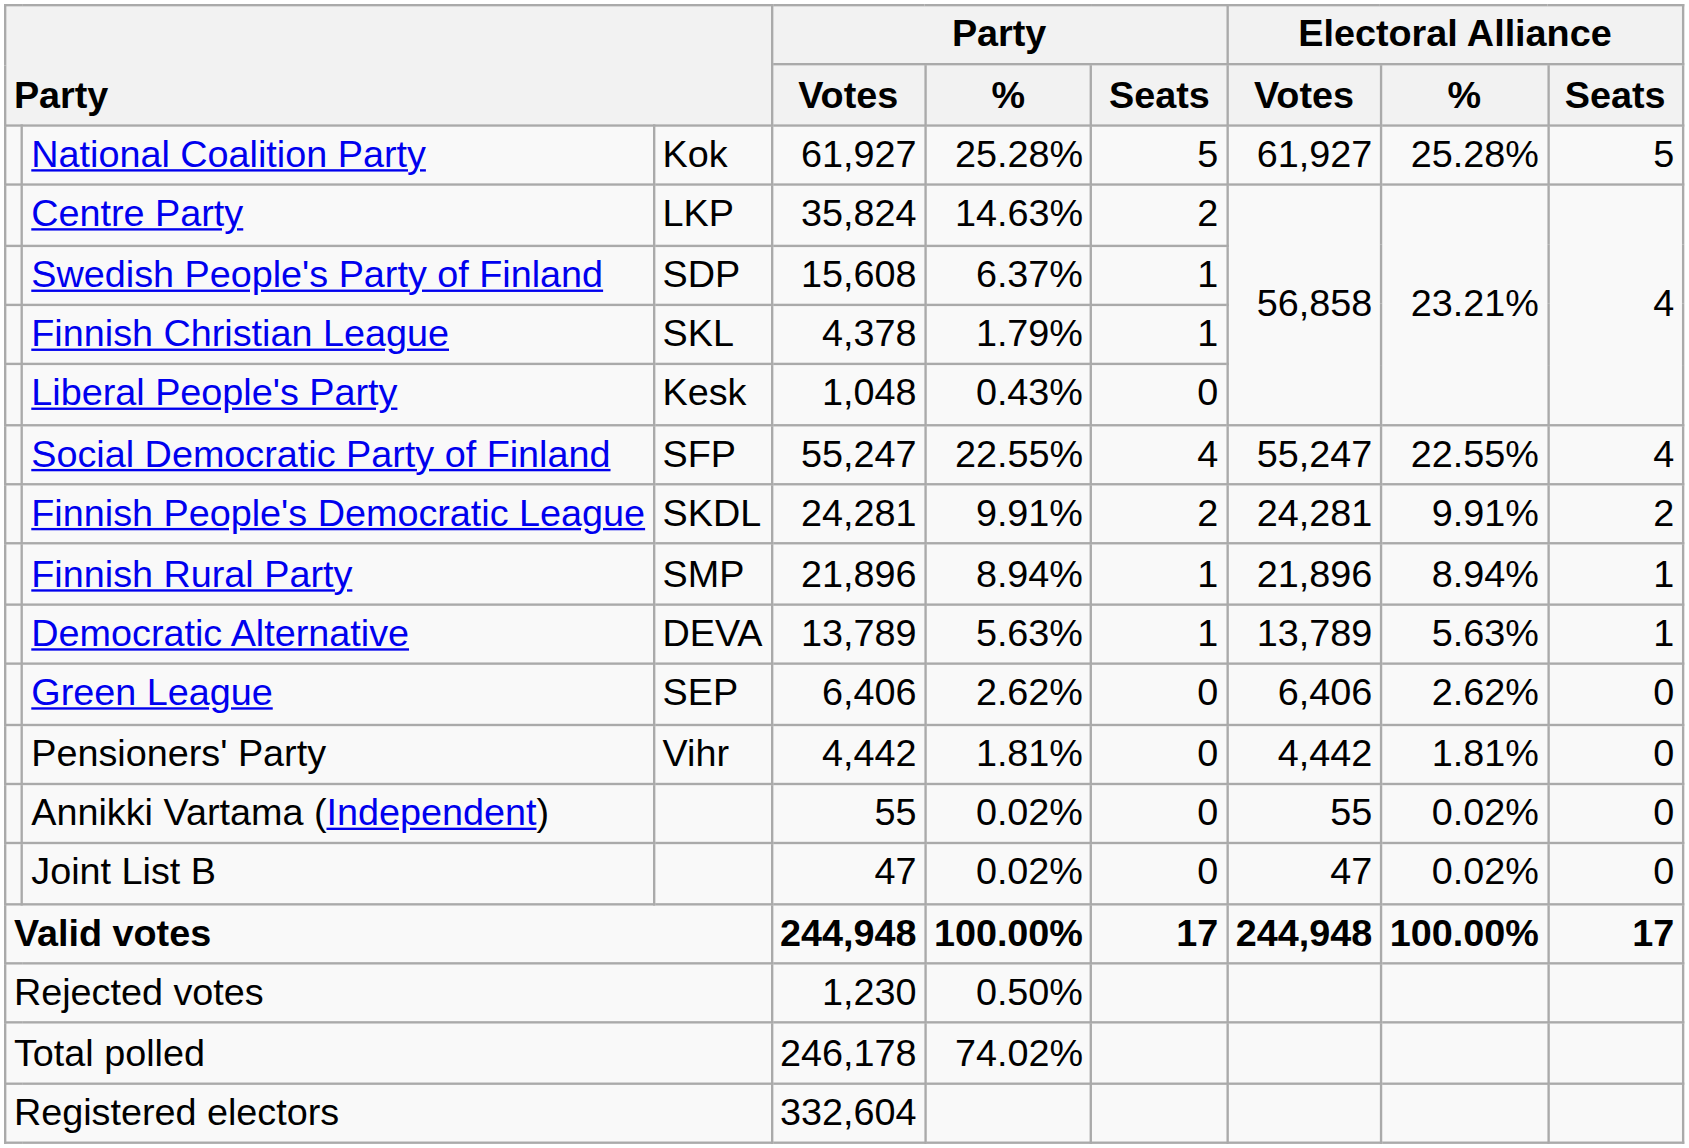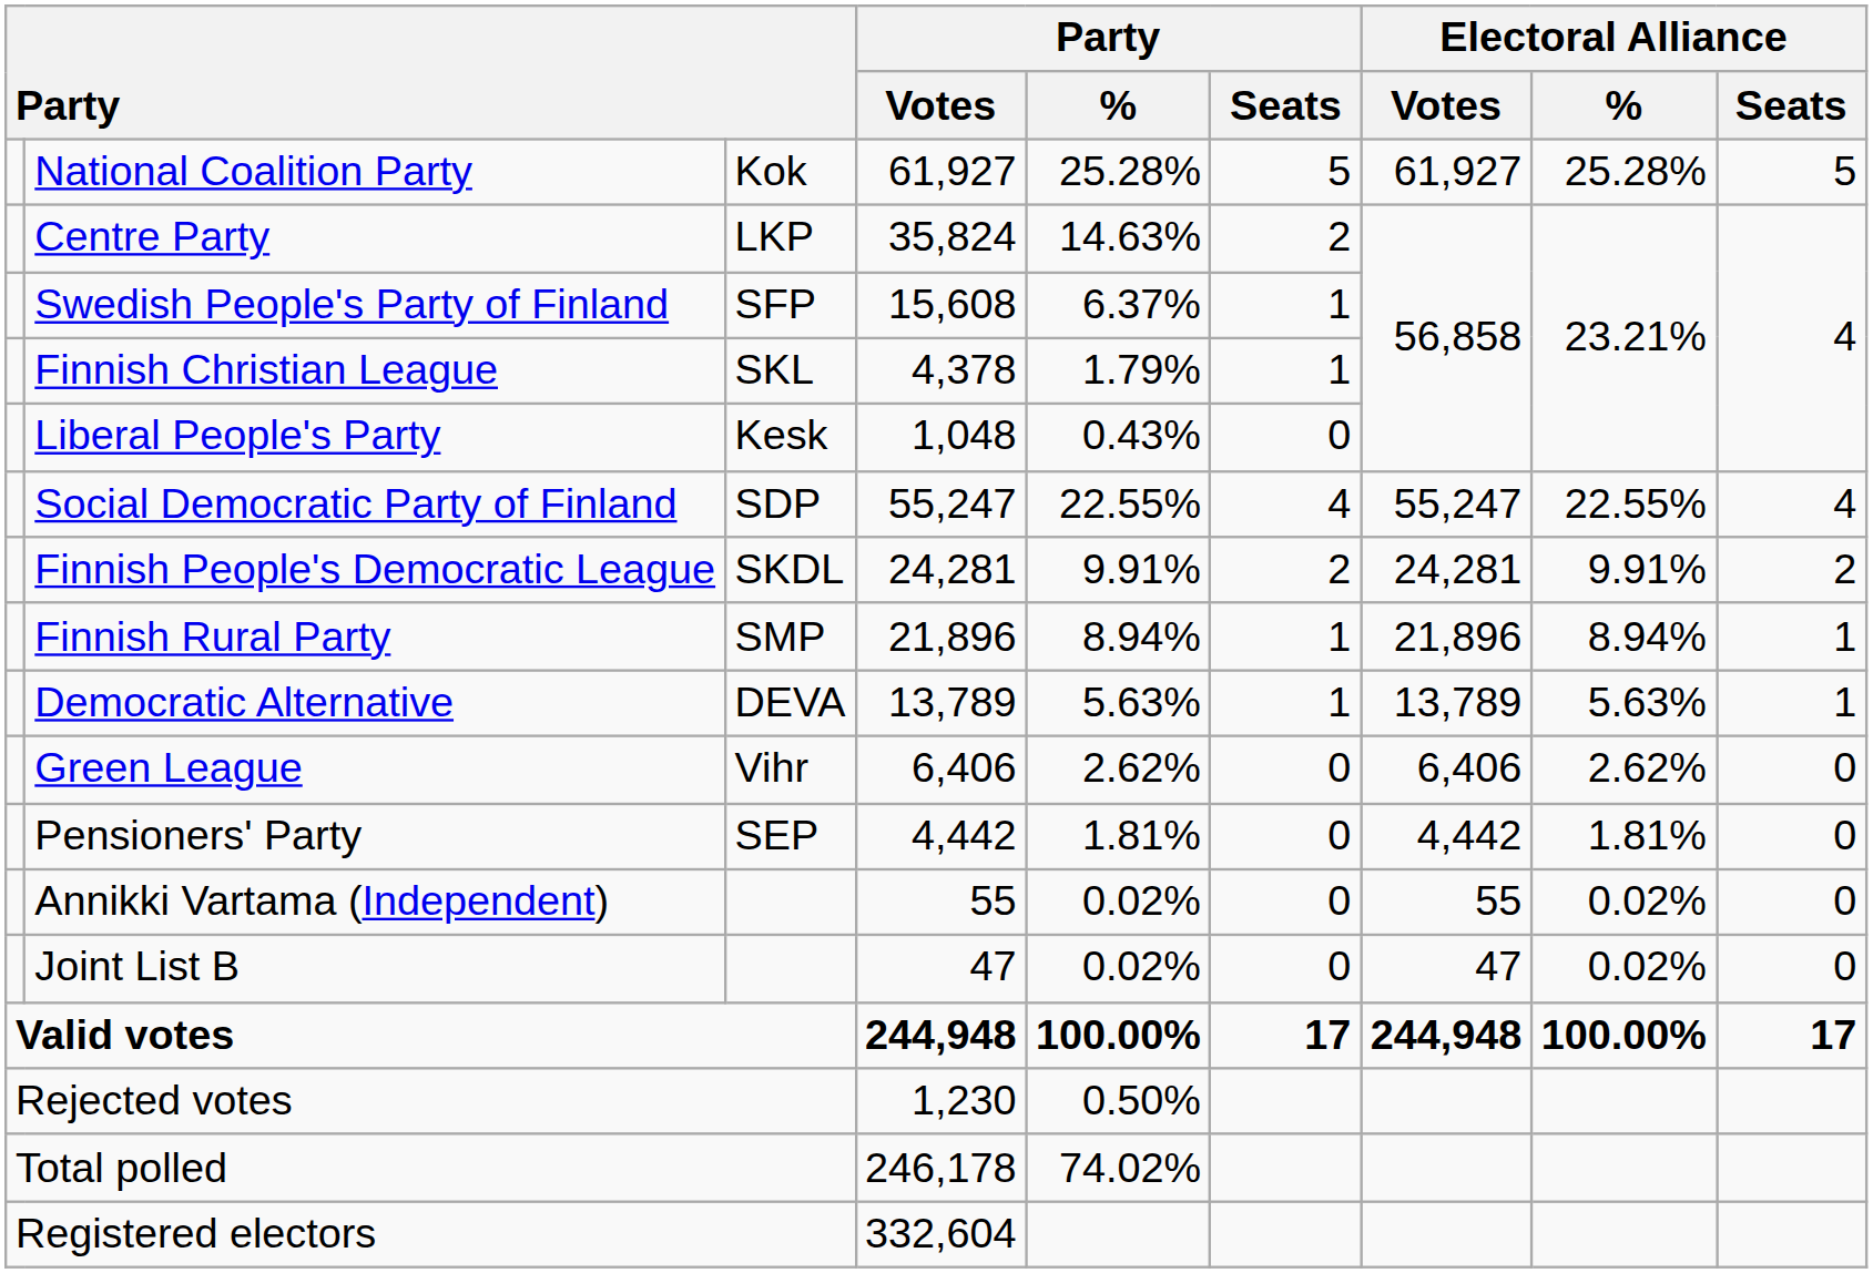 <table class="wikitable" border="1" style="text-align:right;">
 <tr>
 <th style="text-align:left;" valign=bottom rowspan=2 colspan=3>Party</th>
 <th colspan=3>Party</th>
 <th colspan=3>Electoral Alliance</th>
 </tr>
 <tr>
 <th align=center valign=bottom width="50">Votes</th>
 <th align=center valign=bottom width="50">%</th>
 <th align=center valign=bottom width="50">Seats</th>
 <th align=center valign=bottom width="50">Votes</th>
 <th align=center valign=bottom width="50">%</th>
 <th align=center valign=bottom width="50">Seats</th>
 </tr>
 <tr>
 <td></td>
 <td align=left><a href='#'>National Coalition Party</a></td>
 <td align=left>Kok</td>
 <td>61,927</td>
 <td>25.28%</td>
 <td>5</td>
 <td>61,927</td>
 <td>25.28%</td>
 <td>5</td>
 </tr>
 <tr>
 <td></td>
 <td align=left><a href='#'>Centre Party</a></td>
 <td align=left>LKP</td>
 <td>35,824</td>
 <td>14.63%</td>
 <td>2</td>
 <td rowspan=4>56,858</td>
 <td rowspan=4>23.21%</td>
 <td rowspan=4>4</td>
 </tr>
 <tr>
 <td></td>
 <td align=left><a href='#'>Swedish People's Party of Finland</a></td>
-<td align=left>SDP</td>
+<td align=left>SFP</td>
 <td>15,608</td>
 <td>6.37%</td>
 <td>1</td>
 </tr>
 <tr>
 <td></td>
 <td align=left><a href='#'>Finnish Christian League</a></td>
 <td align=left>SKL</td>
 <td>4,378</td>
 <td>1.79%</td>
 <td>1</td>
 </tr>
 <tr>
 <td></td>
 <td align=left><a href='#'>Liberal People's Party</a></td>
 <td align=left>Kesk</td>
 <td>1,048</td>
 <td>0.43%</td>
 <td>0</td>
 </tr>
 <tr>
 <td></td>
 <td align=left style="white-space: nowrap;"><a href='#'>Social Democratic Party of Finland</a></td>
-<td align=left>SFP</td>
+<td align=left>SDP</td>
 <td>55,247</td>
 <td>22.55%</td>
 <td>4</td>
 <td>55,247</td>
 <td>22.55%</td>
 <td>4</td>
 </tr>
 <tr>
 <td></td>
 <td align=left><a href='#'>Finnish People's Democratic League</a></td>
 <td align=left>SKDL</td>
 <td>24,281</td>
 <td>9.91%</td>
 <td>2</td>
 <td>24,281</td>
 <td>9.91%</td>
 <td>2</td>
 </tr>
 <tr>
 <td></td>
 <td align=left><a href='#'>Finnish Rural Party</a></td>
 <td align=left>SMP</td>
 <td>21,896</td>
 <td>8.94%</td>
 <td>1</td>
 <td>21,896</td>
 <td>8.94%</td>
 <td>1</td>
 </tr>
 <tr>
 <td></td>
 <td align=left><a href='#'>Democratic Alternative</a></td>
 <td align=left>DEVA</td>
 <td>13,789</td>
 <td>5.63%</td>
 <td>1</td>
 <td>13,789</td>
 <td>5.63%</td>
 <td>1</td>
 </tr>
 <tr>
 <td></td>
 <td align=left><a href='#'>Green League</a></td>
-<td align=left>SEP</td>
+<td align=left>Vihr</td>
 <td>6,406</td>
 <td>2.62%</td>
 <td>0</td>
 <td>6,406</td>
 <td>2.62%</td>
 <td>0</td>
 </tr>
 <tr>
 <td></td>
 <td align=left>Pensioners' Party</td>
-<td align=left>Vihr</td>
+<td align=left>SEP</td>
 <td>4,442</td>
 <td>1.81%</td>
 <td>0</td>
 <td>4,442</td>
 <td>1.81%</td>
 <td>0</td>
 </tr>
 <tr>
 <td></td>
 <td align=left>Annikki Vartama (<a href='#'>Independent</a>)</td>
 <td align=left></td>
 <td>55</td>
 <td>0.02%</td>
 <td>0</td>
 <td>55</td>
 <td>0.02%</td>
 <td>0</td>
 </tr>
 <tr>
 <td></td>
 <td align=left>Joint List B</td>
 <td align=left></td>
 <td>47</td>
 <td>0.02%</td>
 <td>0</td>
 <td>47</td>
 <td>0.02%</td>
 <td>0</td>
 </tr>
 <tr style="font-weight:bold">
 <td align=left colspan=3>Valid votes</td>
 <td>244,948</td>
 <td>100.00%</td>
 <td>17</td>
 <td>244,948</td>
 <td>100.00%</td>
 <td>17</td>
 </tr>
 <tr>
 <td align=left colspan=3>Rejected votes</td>
 <td>1,230</td>
 <td>0.50%</td>
 <td></td>
 <td></td>
 <td></td>
 <td></td>
 </tr>
 <tr>
 <td align=left colspan=3>Total polled</td>
 <td>246,178</td>
 <td>74.02%</td>
 <td></td>
 <td></td>
 <td></td>
 <td></td>
 </tr>
 <tr>
 <td align=left colspan=3>Registered electors</td>
 <td>332,604</td>
 <td></td>
 <td></td>
 <td></td>
 <td></td>
 <td></td>
 </tr>
 </table>
